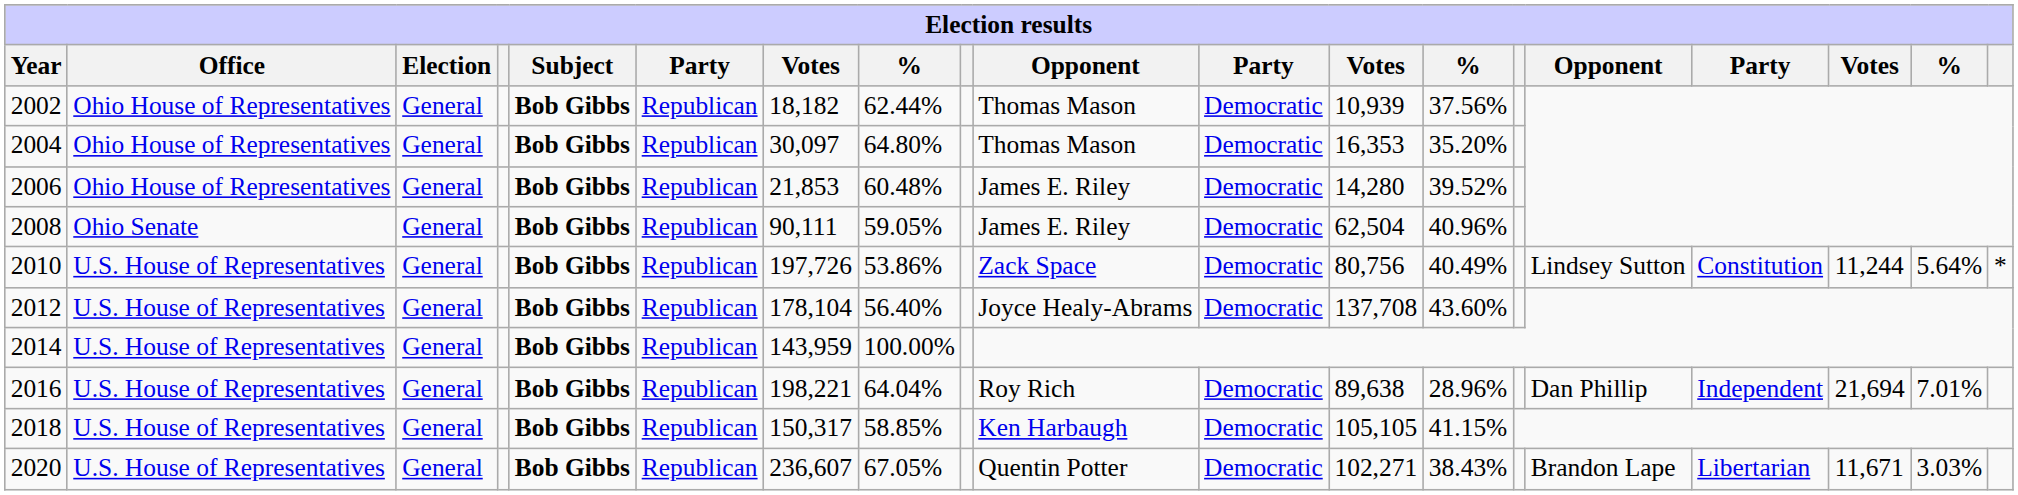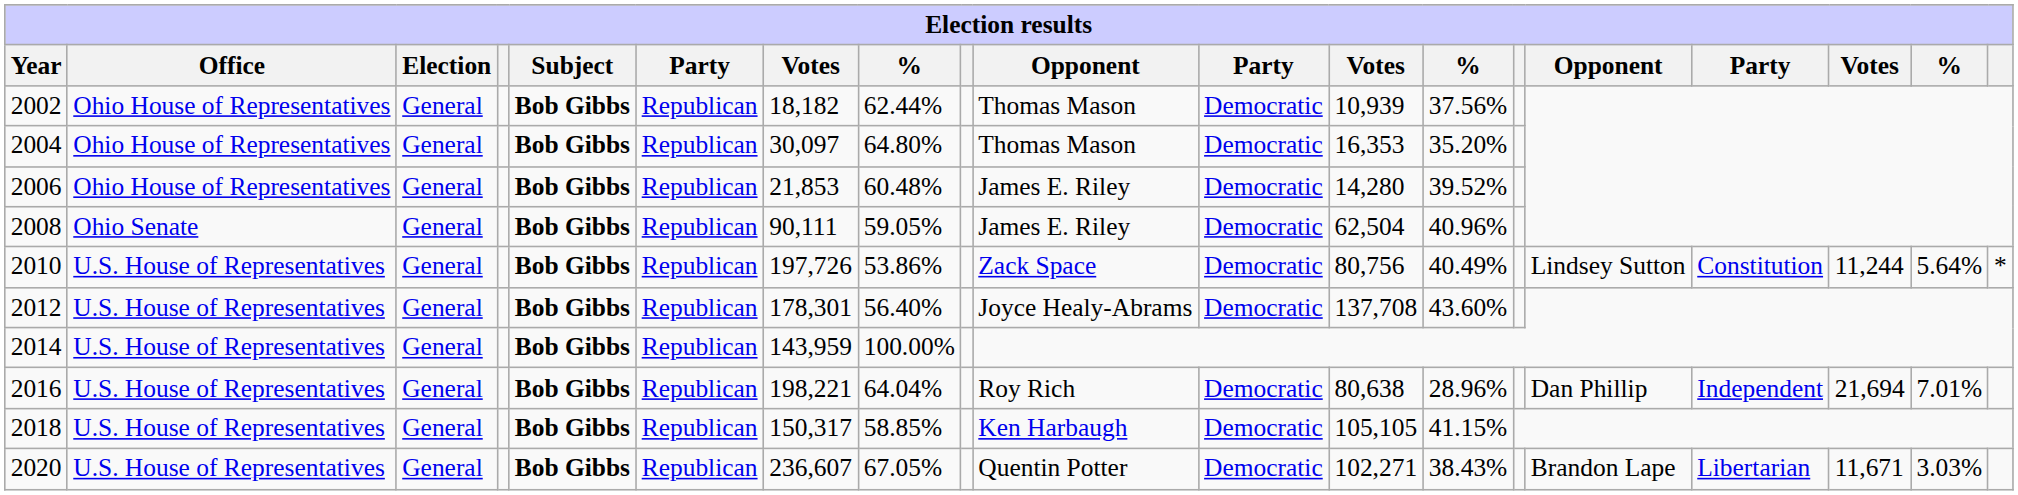 <table class="wikitable collapsible">
 <tr bgcolor=#cccccc>
 <th colspan=19 style="background: #ccccff;">Election results</th>
 </tr>
 <tr>
 <th><strong>Year</strong></th>
 <th><strong>Office</strong></th>
 <th><strong>Election</strong></th>
 <th></th>
 <th><strong>Subject</strong></th>
 <th><strong>Party</strong></th>
 <th><strong>Votes</strong></th>
 <th><strong>%</strong></th>
 <th></th>
 <th><strong>Opponent</strong></th>
 <th><strong>Party</strong></th>
 <th><strong>Votes</strong></th>
 <th><strong>%</strong></th>
 <th></th>
 <th><strong>Opponent</strong></th>
 <th><strong>Party</strong></th>
 <th><strong>Votes</strong></th>
 <th><strong>%</strong></th>
 <th></th>
 </tr>
 <tr>
 <td>2002</td>
 <td><a href='#'>Ohio House of Representatives</a></td>
 <td><a href='#'>General</a></td>
 <td></td>
 <td><strong>Bob Gibbs</strong></td>
 <td><a href='#'>Republican</a></td>
 <td>18,182</td>
 <td>62.44%</td>
 <td></td>
 <td>Thomas Mason</td>
 <td><a href='#'>Democratic</a></td>
 <td>10,939</td>
 <td>37.56%</td>
 <td></td>
 </tr>
 <tr>
 <td>2004</td>
 <td><a href='#'>Ohio House of Representatives</a></td>
 <td><a href='#'>General</a></td>
 <td></td>
 <td><strong>Bob Gibbs</strong></td>
 <td><a href='#'>Republican</a></td>
 <td>30,097</td>
 <td>64.80%</td>
 <td></td>
 <td>Thomas Mason</td>
 <td><a href='#'>Democratic</a></td>
 <td>16,353</td>
 <td>35.20%</td>
 <td></td>
 </tr>
 <tr>
 <td>2006</td>
 <td><a href='#'>Ohio House of Representatives</a></td>
 <td><a href='#'>General</a></td>
 <td></td>
 <td><strong>Bob Gibbs</strong></td>
 <td><a href='#'>Republican</a></td>
 <td>21,853</td>
 <td>60.48%</td>
 <td></td>
 <td>James E. Riley</td>
 <td><a href='#'>Democratic</a></td>
 <td>14,280</td>
 <td>39.52%</td>
 <td></td>
 </tr>
 <tr>
 <td>2008</td>
 <td><a href='#'>Ohio Senate</a></td>
 <td><a href='#'>General</a></td>
 <td></td>
 <td><strong>Bob Gibbs</strong></td>
 <td><a href='#'>Republican</a></td>
 <td>90,111</td>
 <td>59.05%</td>
 <td></td>
 <td>James E. Riley</td>
 <td><a href='#'>Democratic</a></td>
 <td>62,504</td>
 <td>40.96%</td>
 <td></td>
 </tr>
 <tr>
 <td>2010</td>
 <td><a href='#'>U.S. House of Representatives</a></td>
 <td><a href='#'>General</a></td>
 <td></td>
 <td><strong>Bob Gibbs</strong></td>
 <td><a href='#'>Republican</a></td>
 <td>197,726</td>
 <td>53.86%</td>
 <td></td>
 <td><a href='#'>Zack Space</a></td>
 <td><a href='#'>Democratic</a></td>
 <td>80,756</td>
 <td>40.49%</td>
 <td></td>
 <td>Lindsey Sutton</td>
 <td><a href='#'>Constitution</a></td>
 <td>11,244</td>
 <td>5.64%</td>
 <td>*</td>
 </tr>
 <tr>
 <td>2012</td>
 <td><a href='#'>U.S. House of Representatives</a></td>
 <td><a href='#'>General</a></td>
 <td></td>
 <td><strong>Bob Gibbs</strong></td>
 <td><a href='#'>Republican</a></td>
-<td>178,104</td>
+<td>178,301</td>
 <td>56.40%</td>
 <td></td>
 <td>Joyce Healy-Abrams</td>
 <td><a href='#'>Democratic</a></td>
 <td>137,708</td>
 <td>43.60%</td>
 <td></td>
 </tr>
 <tr>
 <td>2014</td>
 <td><a href='#'>U.S. House of Representatives</a></td>
 <td><a href='#'>General</a></td>
 <td></td>
 <td><strong>Bob Gibbs</strong></td>
 <td><a href='#'>Republican</a></td>
 <td>143,959</td>
 <td>100.00%</td>
 <td></td>
 </tr>
 <tr>
 <td>2016</td>
 <td><a href='#'>U.S. House of Representatives</a></td>
 <td><a href='#'>General</a></td>
 <td></td>
 <td><strong>Bob Gibbs</strong></td>
 <td><a href='#'>Republican</a></td>
 <td>198,221</td>
 <td>64.04%</td>
 <td></td>
 <td>Roy Rich</td>
 <td><a href='#'>Democratic</a></td>
-<td>89,638</td>
+<td>80,638</td>
 <td>28.96%</td>
 <td></td>
 <td>Dan Phillip</td>
 <td><a href='#'>Independent</a></td>
 <td>21,694</td>
 <td>7.01%</td>
 <td></td>
 </tr>
 <tr>
 <td>2018</td>
 <td><a href='#'>U.S. House of Representatives</a></td>
 <td><a href='#'>General</a></td>
 <td></td>
 <td><strong>Bob Gibbs</strong></td>
 <td><a href='#'>Republican</a></td>
 <td>150,317</td>
 <td>58.85%</td>
 <td></td>
 <td><a href='#'>Ken Harbaugh</a></td>
 <td><a href='#'>Democratic</a></td>
 <td>105,105</td>
 <td>41.15%</td>
 </tr>
 <tr>
 <td>2020</td>
 <td><a href='#'>U.S. House of Representatives</a></td>
 <td><a href='#'>General</a></td>
 <td></td>
 <td><strong>Bob Gibbs</strong></td>
 <td><a href='#'>Republican</a></td>
 <td>236,607</td>
 <td>67.05%</td>
 <td></td>
 <td>Quentin Potter</td>
 <td><a href='#'>Democratic</a></td>
 <td>102,271</td>
 <td>38.43%</td>
 <td></td>
 <td>Brandon Lape</td>
 <td><a href='#'>Libertarian</a></td>
 <td>11,671</td>
 <td>3.03%</td>
 <td></td>
 </tr>
 </table>
